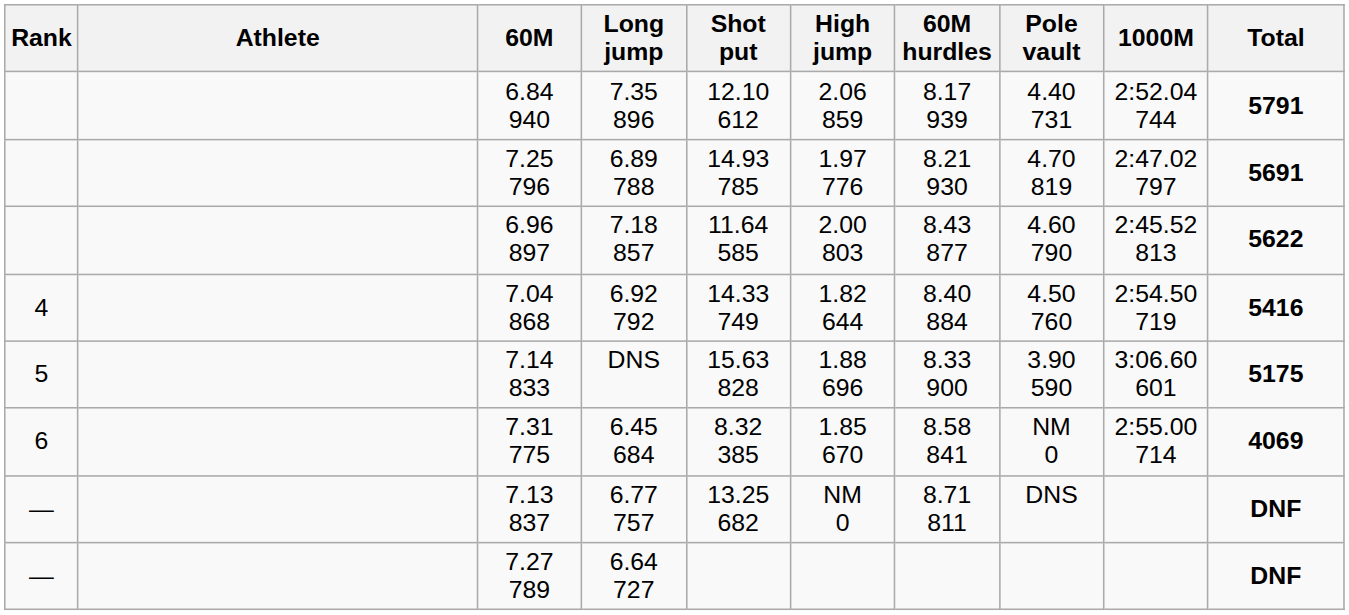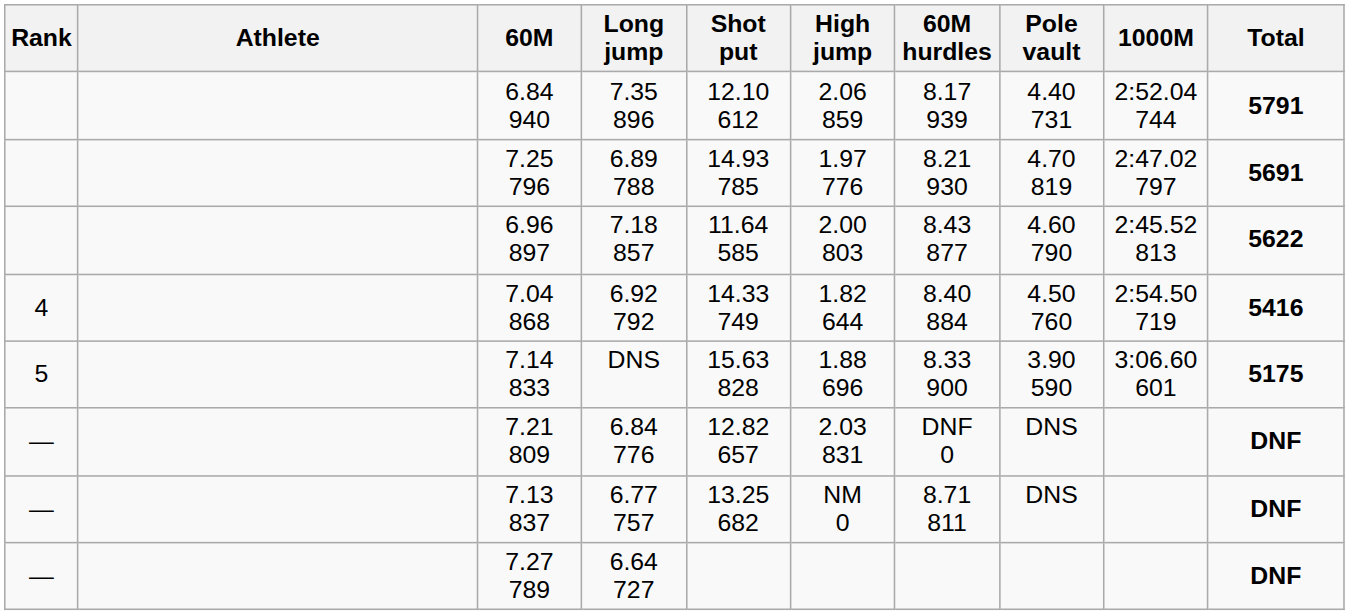 <table class=wikitable style="text-align:center">
 <tr>
 <th width=40>Rank</th>
 <th width=250>Athlete</th>
 <th width=60>60M</th>
 <th width=60>Long<br> jump</th>
 <th width=60>Shot<br> put</th>
 <th width=60>High<br> jump</th>
 <th width=60>60M<br> hurdles</th>
 <th width=60>Pole<br> vault</th>
 <th width=60>1000M</th>
 <th width=80>Total</th>
 </tr>
 <tr>
 <td></td>
 <td align=left></td>
 <td>6.84<br>940</td>
 <td>7.35<br>896</td>
 <td>12.10<br>612</td>
 <td>2.06<br>859</td>
 <td>8.17<br>939</td>
 <td>4.40<br>731</td>
 <td>2:52.04<br>744</td>
 <td><strong>5791</strong></td>
 </tr>
 <tr>
 <td></td>
 <td align=left></td>
 <td>7.25<br>796</td>
 <td>6.89<br>788</td>
 <td>14.93<br>785</td>
 <td>1.97<br>776</td>
 <td>8.21<br>930</td>
 <td>4.70<br>819</td>
 <td>2:47.02<br>797</td>
 <td><strong>5691</strong></td>
 </tr>
 <tr>
 <td></td>
 <td align=left></td>
 <td>6.96<br>897</td>
 <td>7.18<br>857</td>
 <td>11.64<br>585</td>
 <td>2.00<br>803</td>
 <td>8.43<br>877</td>
 <td>4.60<br>790</td>
 <td>2:45.52<br>813</td>
 <td><strong>5622</strong></td>
 </tr>
 <tr>
 <td>4</td>
 <td align=left></td>
 <td>7.04<br>868</td>
 <td>6.92<br>792</td>
 <td>14.33<br>749</td>
 <td>1.82<br>644</td>
 <td>8.40<br>884</td>
 <td>4.50<br>760</td>
 <td>2:54.50<br>719</td>
 <td><strong>5416</strong></td>
 </tr>
 <tr>
 <td>5</td>
 <td align=left></td>
 <td>7.14<br>833</td>
 <td>DNS<br> </td>
 <td>15.63<br>828</td>
 <td>1.88<br>696</td>
 <td>8.33<br>900</td>
 <td>3.90<br>590</td>
 <td>3:06.60<br>601</td>
 <td><strong>5175</strong></td>
 </tr>
 <tr>
-<td>6</td>
+<td>—</td>
 <td align=left></td>
-<td>7.31<br>775</td>
-<td>6.45<br>684</td>
-<td>8.32<br>385</td>
-<td>1.85<br>670</td>
-<td>8.58<br>841</td>
-<td>NM<br>0</td>
-<td>2:55.00<br>714</td>
-<td><strong>4069</strong></td>
+<td>7.21<br>809</td>
+<td>6.84<br>776</td>
+<td>12.82<br>657</td>
+<td>2.03<br>831</td>
+<td>DNF<br>0</td>
+<td>DNS<br> </td>
+<td></td>
+<td><strong>DNF</strong></td>
 </tr>
 <tr>
 <td>—</td>
 <td align=left></td>
 <td>7.13<br>837</td>
 <td>6.77<br>757</td>
 <td>13.25<br>682</td>
 <td>NM<br>0</td>
 <td>8.71<br>811</td>
 <td>DNS<br> </td>
 <td></td>
 <td><strong>DNF</strong></td>
 </tr>
 <tr>
 <td>—</td>
 <td align=left></td>
 <td>7.27<br>789</td>
 <td>6.64<br>727</td>
 <td></td>
 <td></td>
 <td></td>
 <td></td>
 <td></td>
 <td><strong>DNF</strong></td>
 </tr>
 </table>
